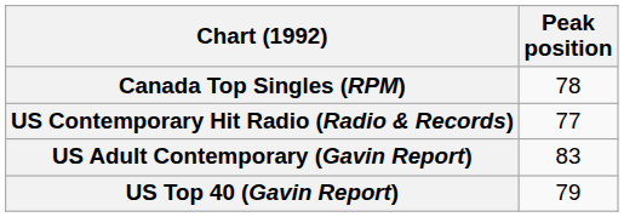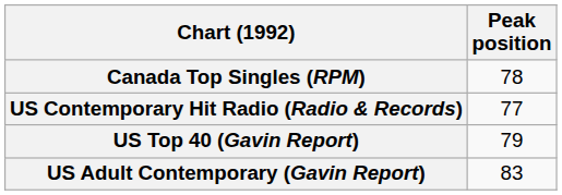 <table class="wikitable sortable plainrowheaders" style="text-align:center">
 <tr>
 <th scope="col">Chart (1992)</th>
 <th scope="col">Peak<br>position</th>
 </tr>
 <tr>
 <th scope="row">Canada Top Singles (<em>RPM</em>)</th>
 <td>78</td>
 </tr>
 <tr>
 <th scope="row">US Contemporary Hit Radio (<em>Radio & Records</em>)</th>
 <td>77</td>
 </tr>
 <tr>
+<th scope="row">US Top 40 (<em>Gavin Report</em>)</th>
+<td>79</td>
+</tr>
+<tr>
 <th scope="row">US Adult Contemporary (<em>Gavin Report</em>)</th>
 <td>83</td>
 </tr>
-<tr>
-<th scope="row">US Top 40 (<em>Gavin Report</em>)</th>
-<td>79</td>
-</tr>
 </table>
